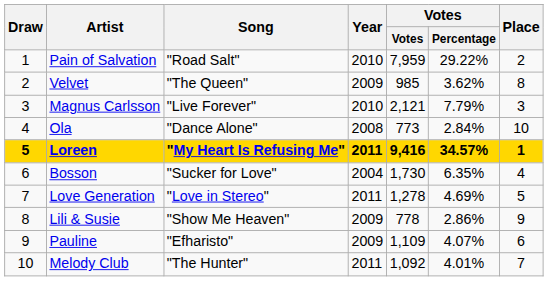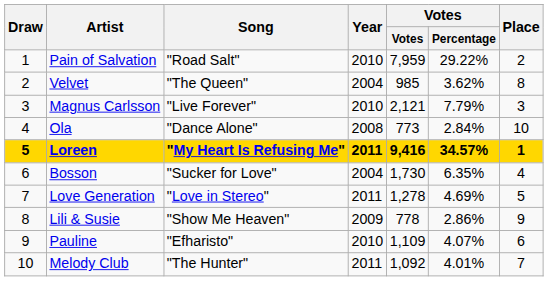 <table class="sortable wikitable" style="margin: 1em auto 1em auto; text-align:center;">
 <tr>
 <th rowspan="2">Draw</th>
 <th rowspan="2">Artist</th>
 <th rowspan="2">Song</th>
 <th rowspan="2">Year</th>
 <th colspan="2" class="unsortable">Votes</th>
 <th rowspan="2">Place</th>
 </tr>
 <tr>
 <th><small>Votes</small></th>
 <th><small>Percentage</small></th>
 </tr>
 <tr>
 <td>1</td>
 <td align="left"><a href='#'>Pain of Salvation</a></td>
 <td align="left">"Road Salt"</td>
 <td align="left">2010</td>
 <td>7,959</td>
 <td>29.22%</td>
 <td>2</td>
 </tr>
 <tr>
 <td>2</td>
 <td align="left"><a href='#'>Velvet</a></td>
 <td align="left">"The Queen"</td>
-<td align="left">2009</td>
+<td align="left">2004</td>
 <td>985</td>
 <td>3.62%</td>
 <td>8</td>
 </tr>
 <tr>
 <td>3</td>
 <td align="left"><a href='#'>Magnus Carlsson</a></td>
 <td align="left">"Live Forever"</td>
 <td align="left">2010</td>
 <td>2,121</td>
 <td>7.79%</td>
 <td>3</td>
 </tr>
 <tr>
 <td>4</td>
 <td align="left"><a href='#'>Ola</a></td>
 <td align="left">"Dance Alone"</td>
 <td align="left">2008</td>
 <td>773</td>
 <td>2.84%</td>
 <td>10</td>
 </tr>
 <tr style="font-weight:bold;background:gold;">
 <td><strong>5</strong></td>
 <td align="left"><strong><a href='#'>Loreen</a></strong></td>
 <td align="left"><strong>"<a href='#'>My Heart Is Refusing Me</a>"</strong></td>
 <td align="left"><strong>2011</strong></td>
 <td><strong>9,416</strong></td>
 <td><strong>34.57%</strong></td>
 <td><strong>1</strong></td>
 </tr>
 <tr>
 <td>6</td>
 <td align="left"><a href='#'>Bosson</a></td>
 <td align="left">"Sucker for Love"</td>
 <td align="left">2004</td>
 <td>1,730</td>
 <td>6.35%</td>
 <td>4</td>
 </tr>
 <tr>
 <td>7</td>
 <td align="left"><a href='#'>Love Generation</a></td>
 <td align="left">"<a href='#'>Love in Stereo</a>"</td>
 <td align="left">2011</td>
 <td>1,278</td>
 <td>4.69%</td>
 <td>5</td>
 </tr>
 <tr>
 <td>8</td>
 <td align="left"><a href='#'>Lili & Susie</a></td>
 <td align="left">"Show Me Heaven"</td>
 <td align="left">2009</td>
 <td>778</td>
 <td>2.86%</td>
 <td>9</td>
 </tr>
 <tr>
 <td>9</td>
 <td align="left"><a href='#'>Pauline</a></td>
 <td align="left">"Efharisto"</td>
-<td align="left">2009</td>
+<td align="left">2010</td>
 <td>1,109</td>
 <td>4.07%</td>
 <td>6</td>
 </tr>
 <tr>
 <td>10</td>
 <td align="left"><a href='#'>Melody Club</a></td>
 <td align="left">"The Hunter"</td>
 <td align="left">2011</td>
 <td>1,092</td>
 <td>4.01%</td>
 <td>7</td>
 </tr>
 </table>
